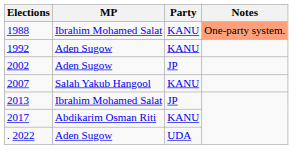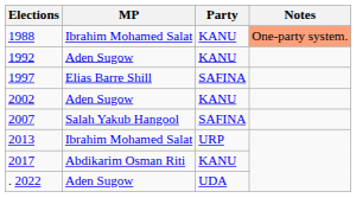 <table class="wikitable">
 <tr>
 <th>Elections</th>
 <th>MP </th>
 <th>Party</th>
 <th>Notes</th>
 </tr>
 <tr>
 <td><a href='#'>1988</a></td>
 <td><a href='#'>Ibrahim Mohamed Salat</a></td>
 <td><a href='#'>KANU</a></td>
 <td style="background: lightsalmon;">One-party system.</td>
 </tr>
 <tr>
 <td><a href='#'>1992</a></td>
 <td><a href='#'>Aden Sugow</a></td>
 <td><a href='#'>KANU</a></td>
 <td></td>
 </tr>
 <tr>
+<td><a href='#'>1997</a></td>
+<td><a href='#'>Elias Barre Shill</a></td>
+<td><a href='#'>SAFINA</a></td>
+<td></td>
+</tr>
+<tr>
 <td><a href='#'>2002</a></td>
 <td><a href='#'>Aden Sugow</a></td>
-<td><a href='#'>JP</a></td>
+<td><a href='#'>KANU</a></td>
 </tr>
 <tr>
 <td><a href='#'>2007</a></td>
 <td><a href='#'>Salah Yakub Hangool</a></td>
-<td><a href='#'>KANU</a></td>
+<td><a href='#'>SAFINA</a></td>
 <td></td>
 </tr>
 <tr>
 <td><a href='#'>2013</a></td>
 <td><a href='#'>Ibrahim Mohamed Salat</a></td>
-<td><a href='#'>JP</a></td>
+<td><a href='#'>URP</a></td>
 </tr>
 <tr>
 <td><a href='#'>2017</a></td>
 <td><a href='#'>Abdikarim Osman Riti</a></td>
 <td><a href='#'>KANU</a></td>
 </tr>
 <tr>
 <td>. <a href='#'>2022</a></td>
 <td><a href='#'>Aden Sugow</a></td>
 <td><a href='#'>UDA</a></td>
 </tr>
 </table>
